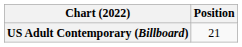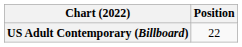 <table class="wikitable plainrowheaders" style="text-align:center">
 <tr>
 <th>Chart (2022)</th>
 <th>Position</th>
 </tr>
 <tr>
 <th scope="row">US Adult Contemporary (<em>Billboard</em>)</th>
-<td>21</td>
+<td>22</td>
 </tr>
 </table>
